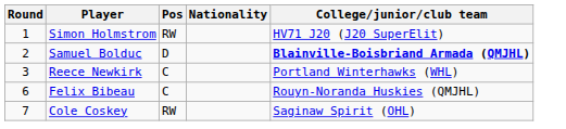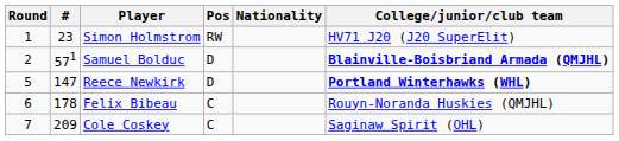 <table class="wikitable">
 <tr>
 <th>Round</th>
+<th>#</th>
 <th>Player</th>
 <th>Pos</th>
 <th>Nationality</th>
 <th>College/junior/club team</th>
 </tr>
 <tr>
 <td style="text-align:center;">1</td>
+<td style="text-align:center;">23</td>
 <td><a href='#'>Simon Holmstrom</a></td>
 <td>RW</td>
 <td></td>
 <td><a href='#'>HV71 J20</a> (<a href='#'>J20 SuperElit</a>)</td>
 </tr>
 <tr>
 <td style="text-align:center;">2</td>
+<td style="text-align:center;">57<sup>1</sup></td>
 <td><a href='#'>Samuel Bolduc</a></td>
 <td>D</td>
 <td></td>
 <td><strong><a href='#'>Blainville-Boisbriand Armada</a> (<a href='#'>QMJHL</a>)</strong></td>
 </tr>
 <tr>
-<td style="text-align:center;">3</td>
+<td style="text-align:center;">5</td>
+<td style="text-align:center;">147</td>
 <td><a href='#'>Reece Newkirk</a></td>
-<td>C</td>
+<td>D</td>
 <td></td>
-<td><a href='#'>Portland Winterhawks</a> (<a href='#'>WHL</a>)</td>
+<td><strong><a href='#'>Portland Winterhawks</a> (<a href='#'>WHL</a>)</strong></td>
 </tr>
 <tr>
 <td style="text-align:center;">6</td>
+<td style="text-align:center;">178</td>
 <td><a href='#'>Felix Bibeau</a></td>
 <td>C</td>
 <td></td>
 <td><a href='#'>Rouyn-Noranda Huskies</a> (QMJHL)</td>
 </tr>
 <tr>
 <td style="text-align:center;">7</td>
+<td style="text-align:center;">209</td>
 <td><a href='#'>Cole Coskey</a></td>
-<td>RW</td>
+<td>C</td>
 <td></td>
 <td><a href='#'>Saginaw Spirit</a> (<a href='#'>OHL</a>)</td>
 </tr>
 </table>
